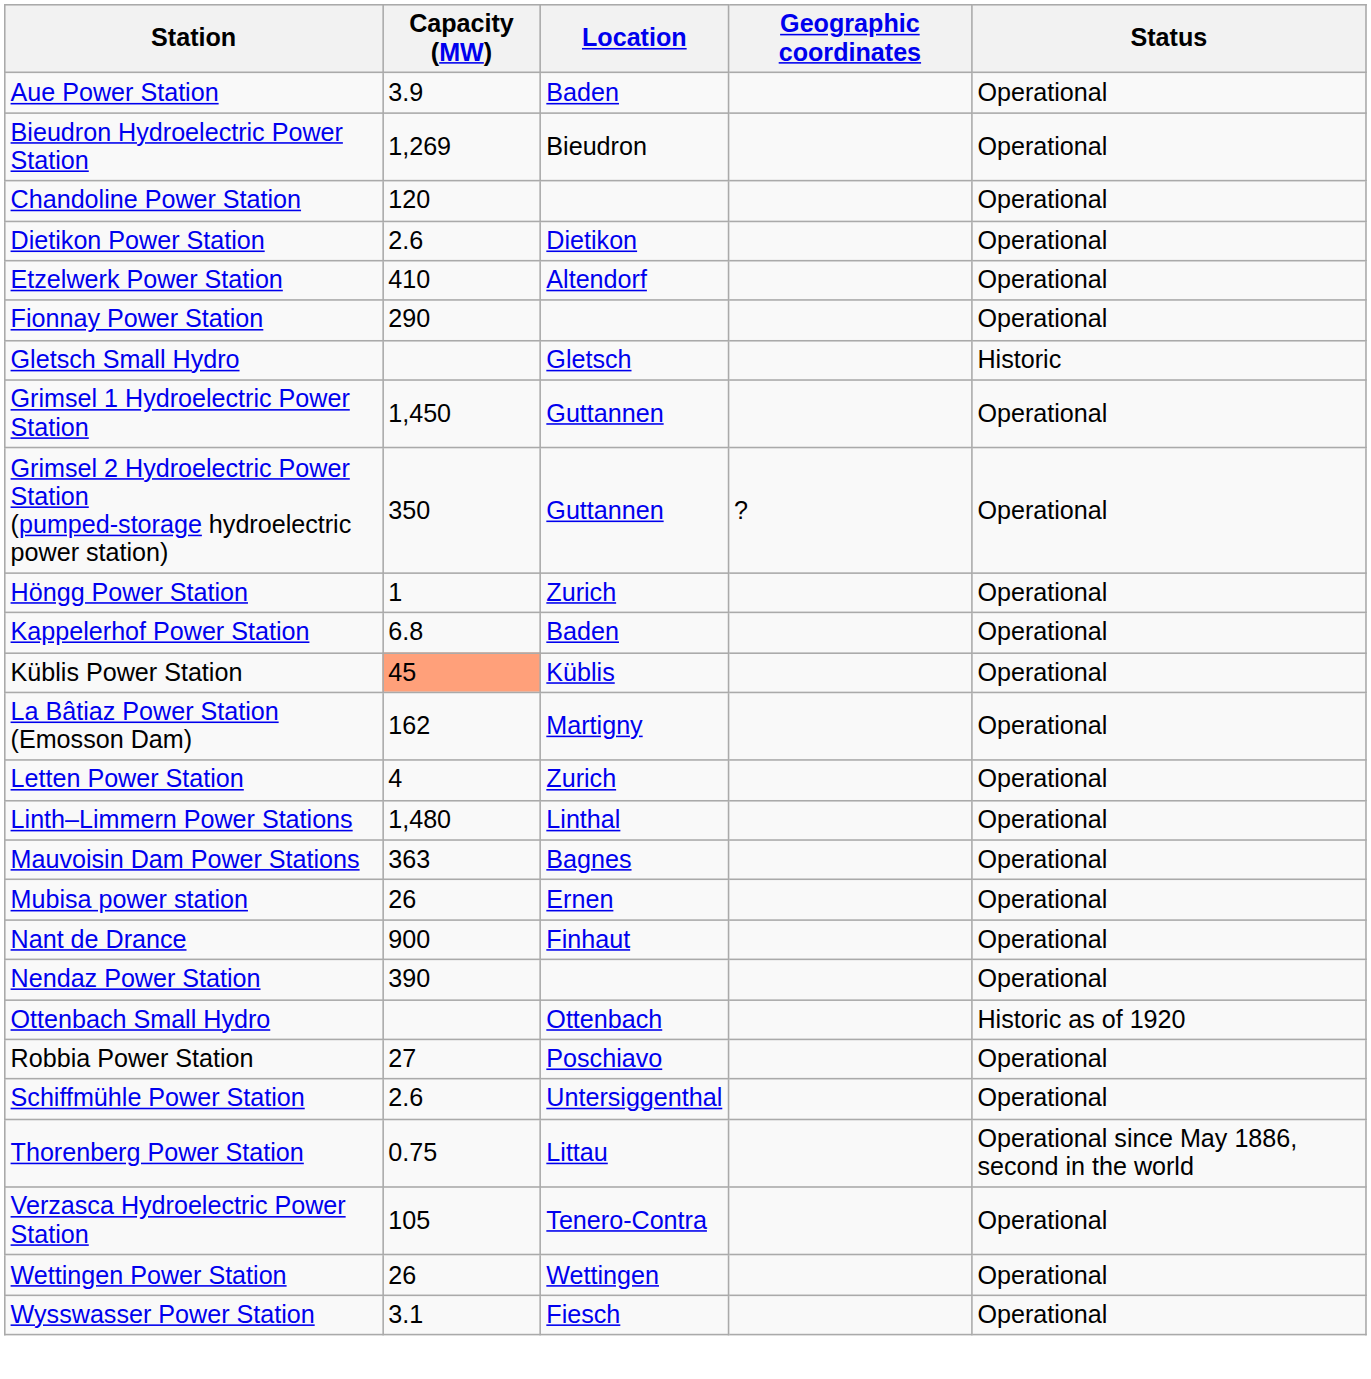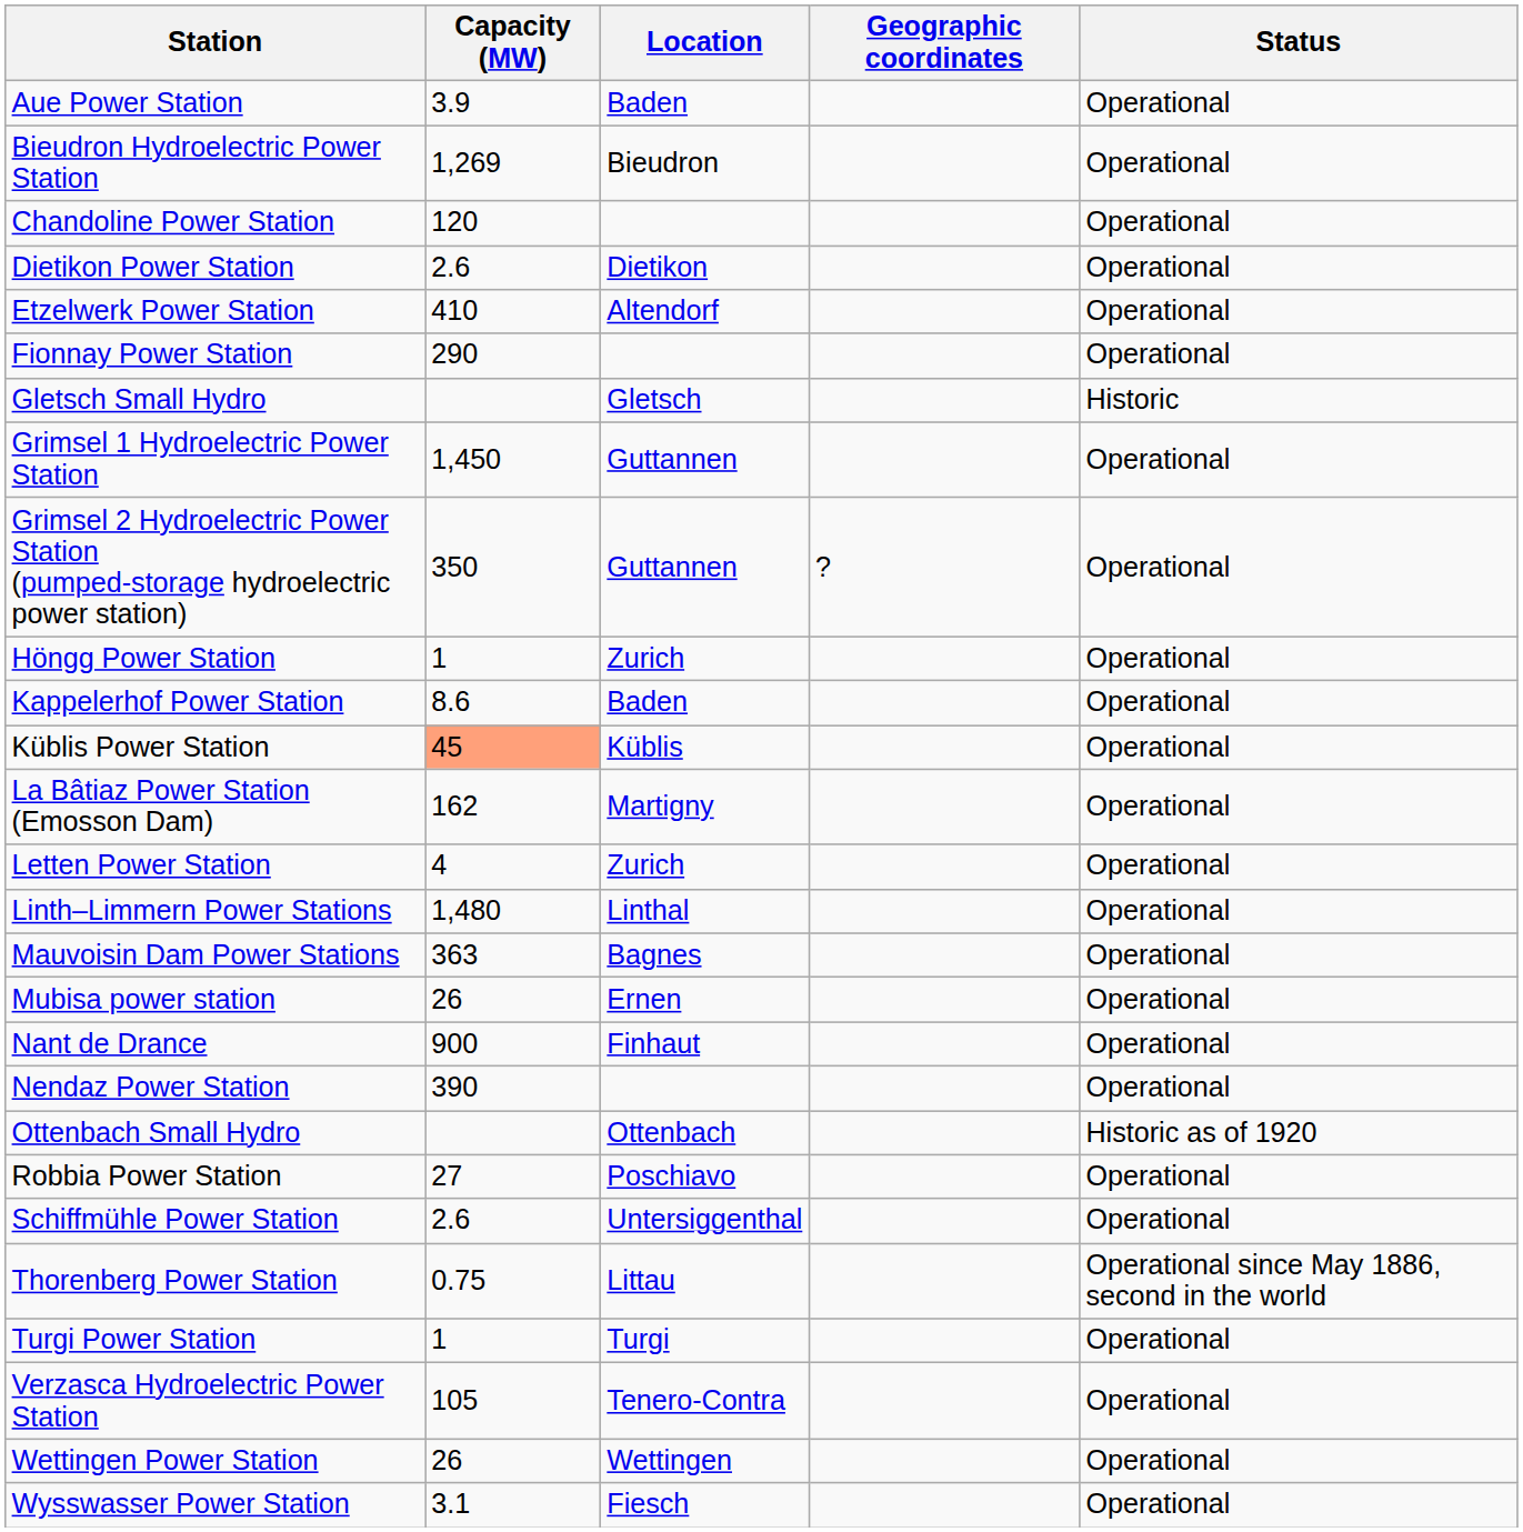 <table class="wikitable sortable">
 <tr>
 <th>Station</th>
 <th>Capacity (<a href='#'>MW</a>)</th>
 <th><a href='#'>Location</a></th>
 <th><a href='#'>Geographic coordinates</a></th>
 <th>Status</th>
 </tr>
 <tr>
 <td><a href='#'>Aue Power Station</a></td>
 <td>3.9</td>
 <td><a href='#'>Baden</a></td>
 <td></td>
 <td>Operational</td>
 </tr>
 <tr>
 <td><a href='#'>Bieudron Hydroelectric Power Station</a></td>
 <td>1,269</td>
 <td>Bieudron</td>
 <td></td>
 <td>Operational</td>
 </tr>
 <tr>
 <td><a href='#'>Chandoline Power Station</a></td>
 <td>120</td>
 <td></td>
 <td></td>
 <td>Operational</td>
 </tr>
 <tr>
 <td><a href='#'>Dietikon Power Station</a></td>
 <td>2.6</td>
 <td><a href='#'>Dietikon</a></td>
 <td></td>
 <td>Operational</td>
 </tr>
 <tr>
 <td><a href='#'>Etzelwerk Power Station</a></td>
 <td>410</td>
 <td><a href='#'>Altendorf</a></td>
 <td></td>
 <td>Operational</td>
 </tr>
 <tr>
 <td><a href='#'>Fionnay Power Station</a></td>
 <td>290</td>
 <td></td>
 <td></td>
 <td>Operational</td>
 </tr>
 <tr>
 <td><a href='#'>Gletsch Small Hydro</a></td>
 <td></td>
 <td><a href='#'>Gletsch</a></td>
 <td></td>
 <td>Historic</td>
 </tr>
 <tr>
 <td><a href='#'>Grimsel 1 Hydroelectric Power Station</a></td>
 <td>1,450</td>
 <td><a href='#'>Guttannen</a></td>
 <td></td>
 <td>Operational</td>
 </tr>
 <tr>
 <td><a href='#'>Grimsel 2 Hydroelectric Power Station</a><br>(<a href='#'>pumped-storage</a> hydroelectric power station)</td>
 <td>350</td>
 <td><a href='#'>Guttannen</a></td>
 <td>?</td>
 <td>Operational</td>
 </tr>
 <tr>
 <td><a href='#'>Höngg Power Station</a></td>
 <td>1</td>
 <td><a href='#'>Zurich</a></td>
 <td></td>
 <td>Operational</td>
 </tr>
 <tr>
 <td><a href='#'>Kappelerhof Power Station</a></td>
-<td>6.8</td>
+<td>8.6</td>
 <td><a href='#'>Baden</a></td>
 <td></td>
 <td>Operational</td>
 </tr>
 <tr>
 <td>Küblis Power Station</td>
 <td style="background: lightsalmon;">45</td>
 <td><a href='#'>Küblis</a></td>
 <td></td>
 <td>Operational</td>
 </tr>
 <tr>
 <td><a href='#'>La Bâtiaz Power Station</a> (Emosson Dam)</td>
 <td>162</td>
 <td><a href='#'>Martigny</a></td>
 <td></td>
 <td>Operational</td>
 </tr>
 <tr>
 <td><a href='#'>Letten Power Station</a></td>
 <td>4</td>
 <td><a href='#'>Zurich</a></td>
 <td></td>
 <td>Operational</td>
 </tr>
 <tr>
 <td><a href='#'>Linth–Limmern Power Stations</a></td>
 <td>1,480</td>
 <td><a href='#'>Linthal</a></td>
 <td></td>
 <td>Operational</td>
 </tr>
 <tr>
 <td><a href='#'>Mauvoisin Dam Power Stations</a></td>
 <td>363</td>
 <td><a href='#'>Bagnes</a></td>
 <td></td>
 <td>Operational</td>
 </tr>
 <tr>
 <td><a href='#'>Mubisa power station</a></td>
 <td>26</td>
 <td><a href='#'>Ernen</a></td>
 <td></td>
 <td>Operational</td>
 </tr>
 <tr>
 <td><a href='#'>Nant de Drance</a></td>
 <td>900</td>
 <td><a href='#'>Finhaut</a></td>
 <td></td>
 <td>Operational</td>
 </tr>
 <tr>
 <td><a href='#'>Nendaz Power Station</a></td>
 <td>390</td>
 <td></td>
 <td></td>
 <td>Operational</td>
 </tr>
 <tr>
 <td><a href='#'>Ottenbach Small Hydro</a></td>
 <td></td>
 <td><a href='#'>Ottenbach</a></td>
 <td></td>
 <td>Historic as of 1920</td>
 </tr>
 <tr>
 <td>Robbia Power Station</td>
 <td>27</td>
 <td><a href='#'>Poschiavo</a></td>
 <td></td>
 <td>Operational</td>
 </tr>
 <tr>
 <td><a href='#'>Schiffmühle Power Station</a></td>
 <td>2.6</td>
 <td><a href='#'>Untersiggenthal</a></td>
 <td></td>
 <td>Operational</td>
 </tr>
 <tr>
 <td><a href='#'>Thorenberg Power Station</a></td>
 <td>0.75</td>
 <td><a href='#'>Littau</a></td>
 <td></td>
 <td>Operational since May 1886, second in the world</td>
 </tr>
 <tr>
+<td><a href='#'>Turgi Power Station</a></td>
+<td>1</td>
+<td><a href='#'>Turgi</a></td>
+<td></td>
+<td>Operational</td>
+</tr>
+<tr>
 <td><a href='#'>Verzasca Hydroelectric Power Station</a></td>
 <td>105</td>
 <td><a href='#'>Tenero-Contra</a></td>
 <td></td>
 <td>Operational</td>
 </tr>
 <tr>
 <td><a href='#'>Wettingen Power Station</a></td>
 <td>26</td>
 <td><a href='#'>Wettingen</a></td>
 <td></td>
 <td>Operational</td>
 </tr>
 <tr>
 <td><a href='#'>Wysswasser Power Station</a></td>
 <td>3.1</td>
 <td><a href='#'>Fiesch</a></td>
 <td></td>
 <td>Operational</td>
 </tr>
 </table>
